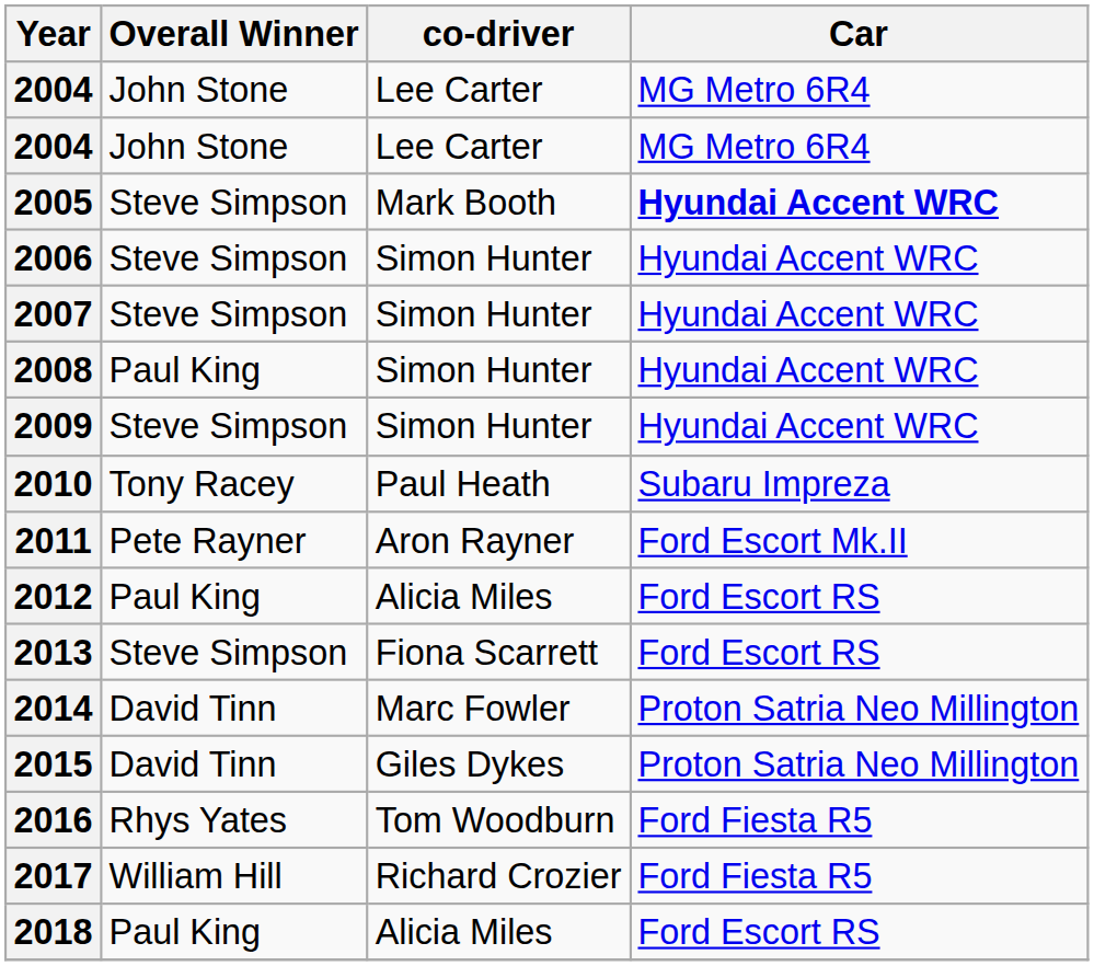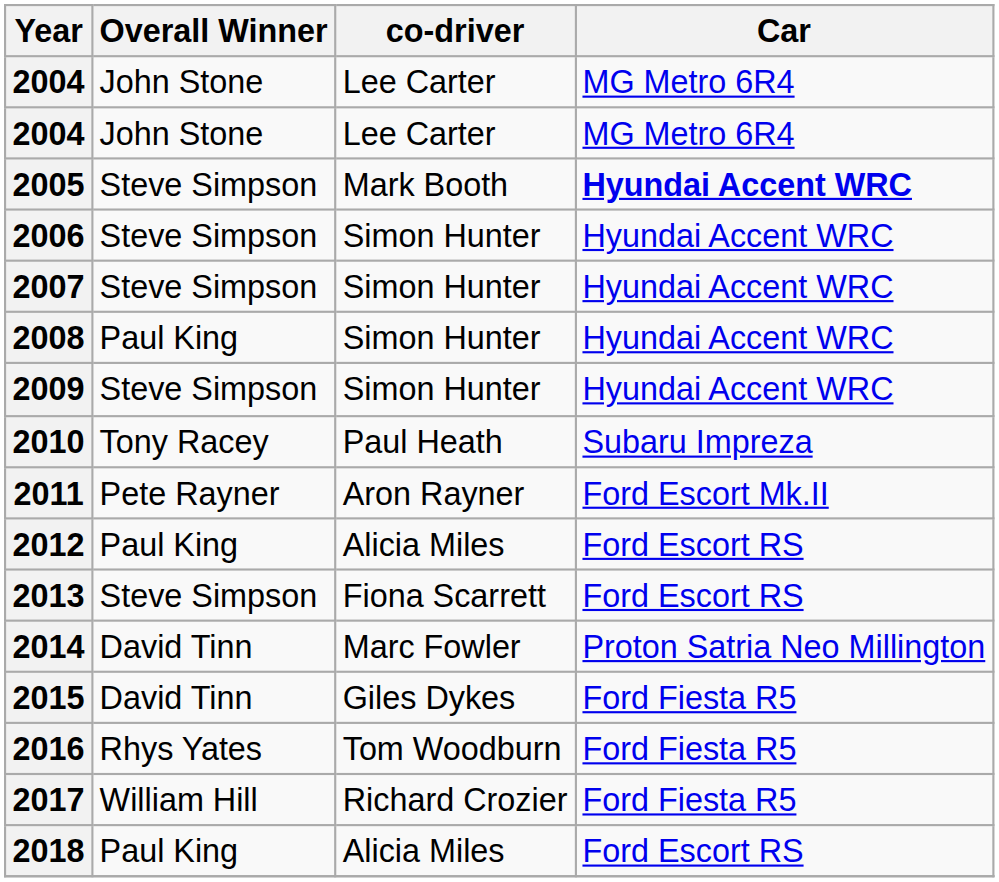 <table class="wikitable" style="font-size: 95%;">
 <tr>
 <th>Year</th>
 <th>Overall Winner</th>
 <th>co-driver</th>
 <th>Car</th>
 </tr>
 <tr>
 <th>2004</th>
 <td>John Stone</td>
 <td>Lee Carter</td>
 <td><a href='#'>MG Metro 6R4</a></td>
 </tr>
 <tr>
 <th>2004</th>
 <td>John Stone</td>
 <td>Lee Carter</td>
 <td><a href='#'>MG Metro 6R4</a></td>
 </tr>
 <tr>
 <th>2005</th>
 <td>Steve Simpson</td>
 <td>Mark Booth</td>
 <td><strong><a href='#'>Hyundai Accent WRC</a></strong></td>
 </tr>
 <tr>
 <th>2006</th>
 <td>Steve Simpson</td>
 <td>Simon Hunter</td>
 <td><a href='#'>Hyundai Accent WRC</a></td>
 </tr>
 <tr>
 <th>2007</th>
 <td>Steve Simpson</td>
 <td>Simon Hunter</td>
 <td><a href='#'>Hyundai Accent WRC</a></td>
 </tr>
 <tr>
 <th>2008</th>
 <td>Paul King</td>
 <td>Simon Hunter</td>
 <td><a href='#'>Hyundai Accent WRC</a></td>
 </tr>
 <tr>
 <th>2009</th>
 <td>Steve Simpson</td>
 <td>Simon Hunter</td>
 <td><a href='#'>Hyundai Accent WRC</a></td>
 </tr>
 <tr>
 <th>2010</th>
 <td>Tony Racey</td>
 <td>Paul Heath</td>
 <td><a href='#'>Subaru Impreza</a></td>
 </tr>
 <tr>
 <th>2011</th>
 <td>Pete Rayner</td>
 <td>Aron Rayner</td>
 <td><a href='#'>Ford Escort Mk.II</a></td>
 </tr>
 <tr>
 <th>2012</th>
 <td>Paul King</td>
 <td>Alicia Miles</td>
 <td><a href='#'>Ford Escort RS</a></td>
 </tr>
 <tr>
 <th>2013</th>
 <td>Steve Simpson</td>
 <td>Fiona Scarrett</td>
 <td><a href='#'>Ford Escort RS</a></td>
 </tr>
 <tr>
 <th>2014</th>
 <td>David Tinn</td>
 <td>Marc Fowler</td>
 <td><a href='#'>Proton Satria Neo Millington</a></td>
 </tr>
 <tr>
 <th>2015</th>
 <td>David Tinn</td>
 <td>Giles Dykes</td>
-<td><a href='#'>Proton Satria Neo Millington</a></td>
+<td><a href='#'>Ford Fiesta R5</a></td>
 </tr>
 <tr>
 <th>2016</th>
 <td>Rhys Yates</td>
 <td>Tom Woodburn</td>
 <td><a href='#'>Ford Fiesta R5</a></td>
 </tr>
 <tr>
 <th>2017</th>
 <td>William Hill</td>
 <td>Richard Crozier</td>
 <td><a href='#'>Ford Fiesta R5</a></td>
 </tr>
 <tr>
 <th>2018</th>
 <td>Paul King</td>
 <td>Alicia Miles</td>
 <td><a href='#'>Ford Escort RS</a></td>
 </tr>
 <tr>
 </tr>
 </table>
